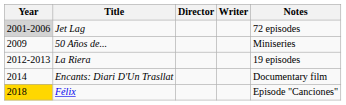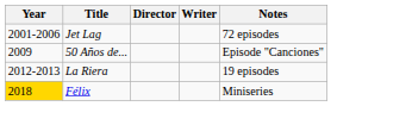 <table class="wikitable">
 <tr>
 <th>Year</th>
 <th>Title</th>
 <th>Director</th>
 <th>Writer</th>
 <th>Notes</th>
 </tr>
 <tr>
-<td style="background: lightgrey;">2001-2006</td>
+<td>2001-2006</td>
 <td><em>Jet Lag</em></td>
 <td></td>
 <td></td>
 <td>72 episodes</td>
 </tr>
 <tr>
 <td>2009</td>
 <td><em>50 Años de...</em></td>
 <td></td>
 <td></td>
-<td>Miniseries</td>
+<td>Episode "Canciones"</td>
 </tr>
 <tr>
 <td>2012-2013</td>
 <td><em>La Riera</em></td>
 <td></td>
 <td></td>
 <td>19 episodes</td>
 </tr>
 <tr>
-<td>2014</td>
-<td><em>Encants: Diari D'Un Trasllat</em></td>
-<td></td>
-<td></td>
-<td>Documentary film</td>
-</tr>
-<tr>
 <td style="background: gold;">2018</td>
 <td><em><a href='#'>Félix</a></em></td>
 <td></td>
 <td></td>
-<td>Episode "Canciones"</td>
+<td>Miniseries</td>
 </tr>
 </table>
